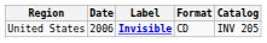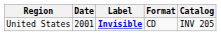 <table class="wikitable">
 <tr>
 <th>Region</th>
 <th>Date</th>
 <th>Label</th>
 <th>Format</th>
 <th>Catalog</th>
 </tr>
 <tr>
 <td>United States</td>
-<td>2006</td>
+<td>2001</td>
 <td><strong><a href='#'>Invisible</a></strong></td>
 <td>CD</td>
 <td>INV 205</td>
 </tr>
 </table>
